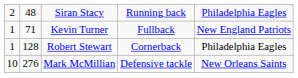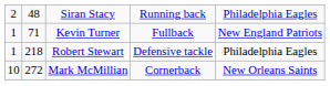 <table class="wikitable" style="text-align:center">
 <tr>
 <td>2</td>
 <td>48</td>
 <td><a href='#'>Siran Stacy</a></td>
 <td><a href='#'>Running back</a></td>
 <td><a href='#'>Philadelphia Eagles</a></td>
 </tr>
 <tr>
 <td>1</td>
 <td>71</td>
 <td><a href='#'>Kevin Turner</a></td>
 <td><a href='#'>Fullback</a></td>
 <td><a href='#'>New England Patriots</a></td>
 </tr>
 <tr>
 <td>1</td>
-<td>128</td>
+<td>218</td>
 <td><a href='#'>Robert Stewart</a></td>
-<td><a href='#'>Cornerback</a></td>
+<td><a href='#'>Defensive tackle</a></td>
 <td>Philadelphia Eagles</td>
 </tr>
 <tr>
 <td>10</td>
-<td>276</td>
+<td>272</td>
 <td><a href='#'>Mark McMillian</a></td>
-<td><a href='#'>Defensive tackle</a></td>
+<td><a href='#'>Cornerback</a></td>
 <td><a href='#'>New Orleans Saints</a></td>
 </tr>
 </table>
